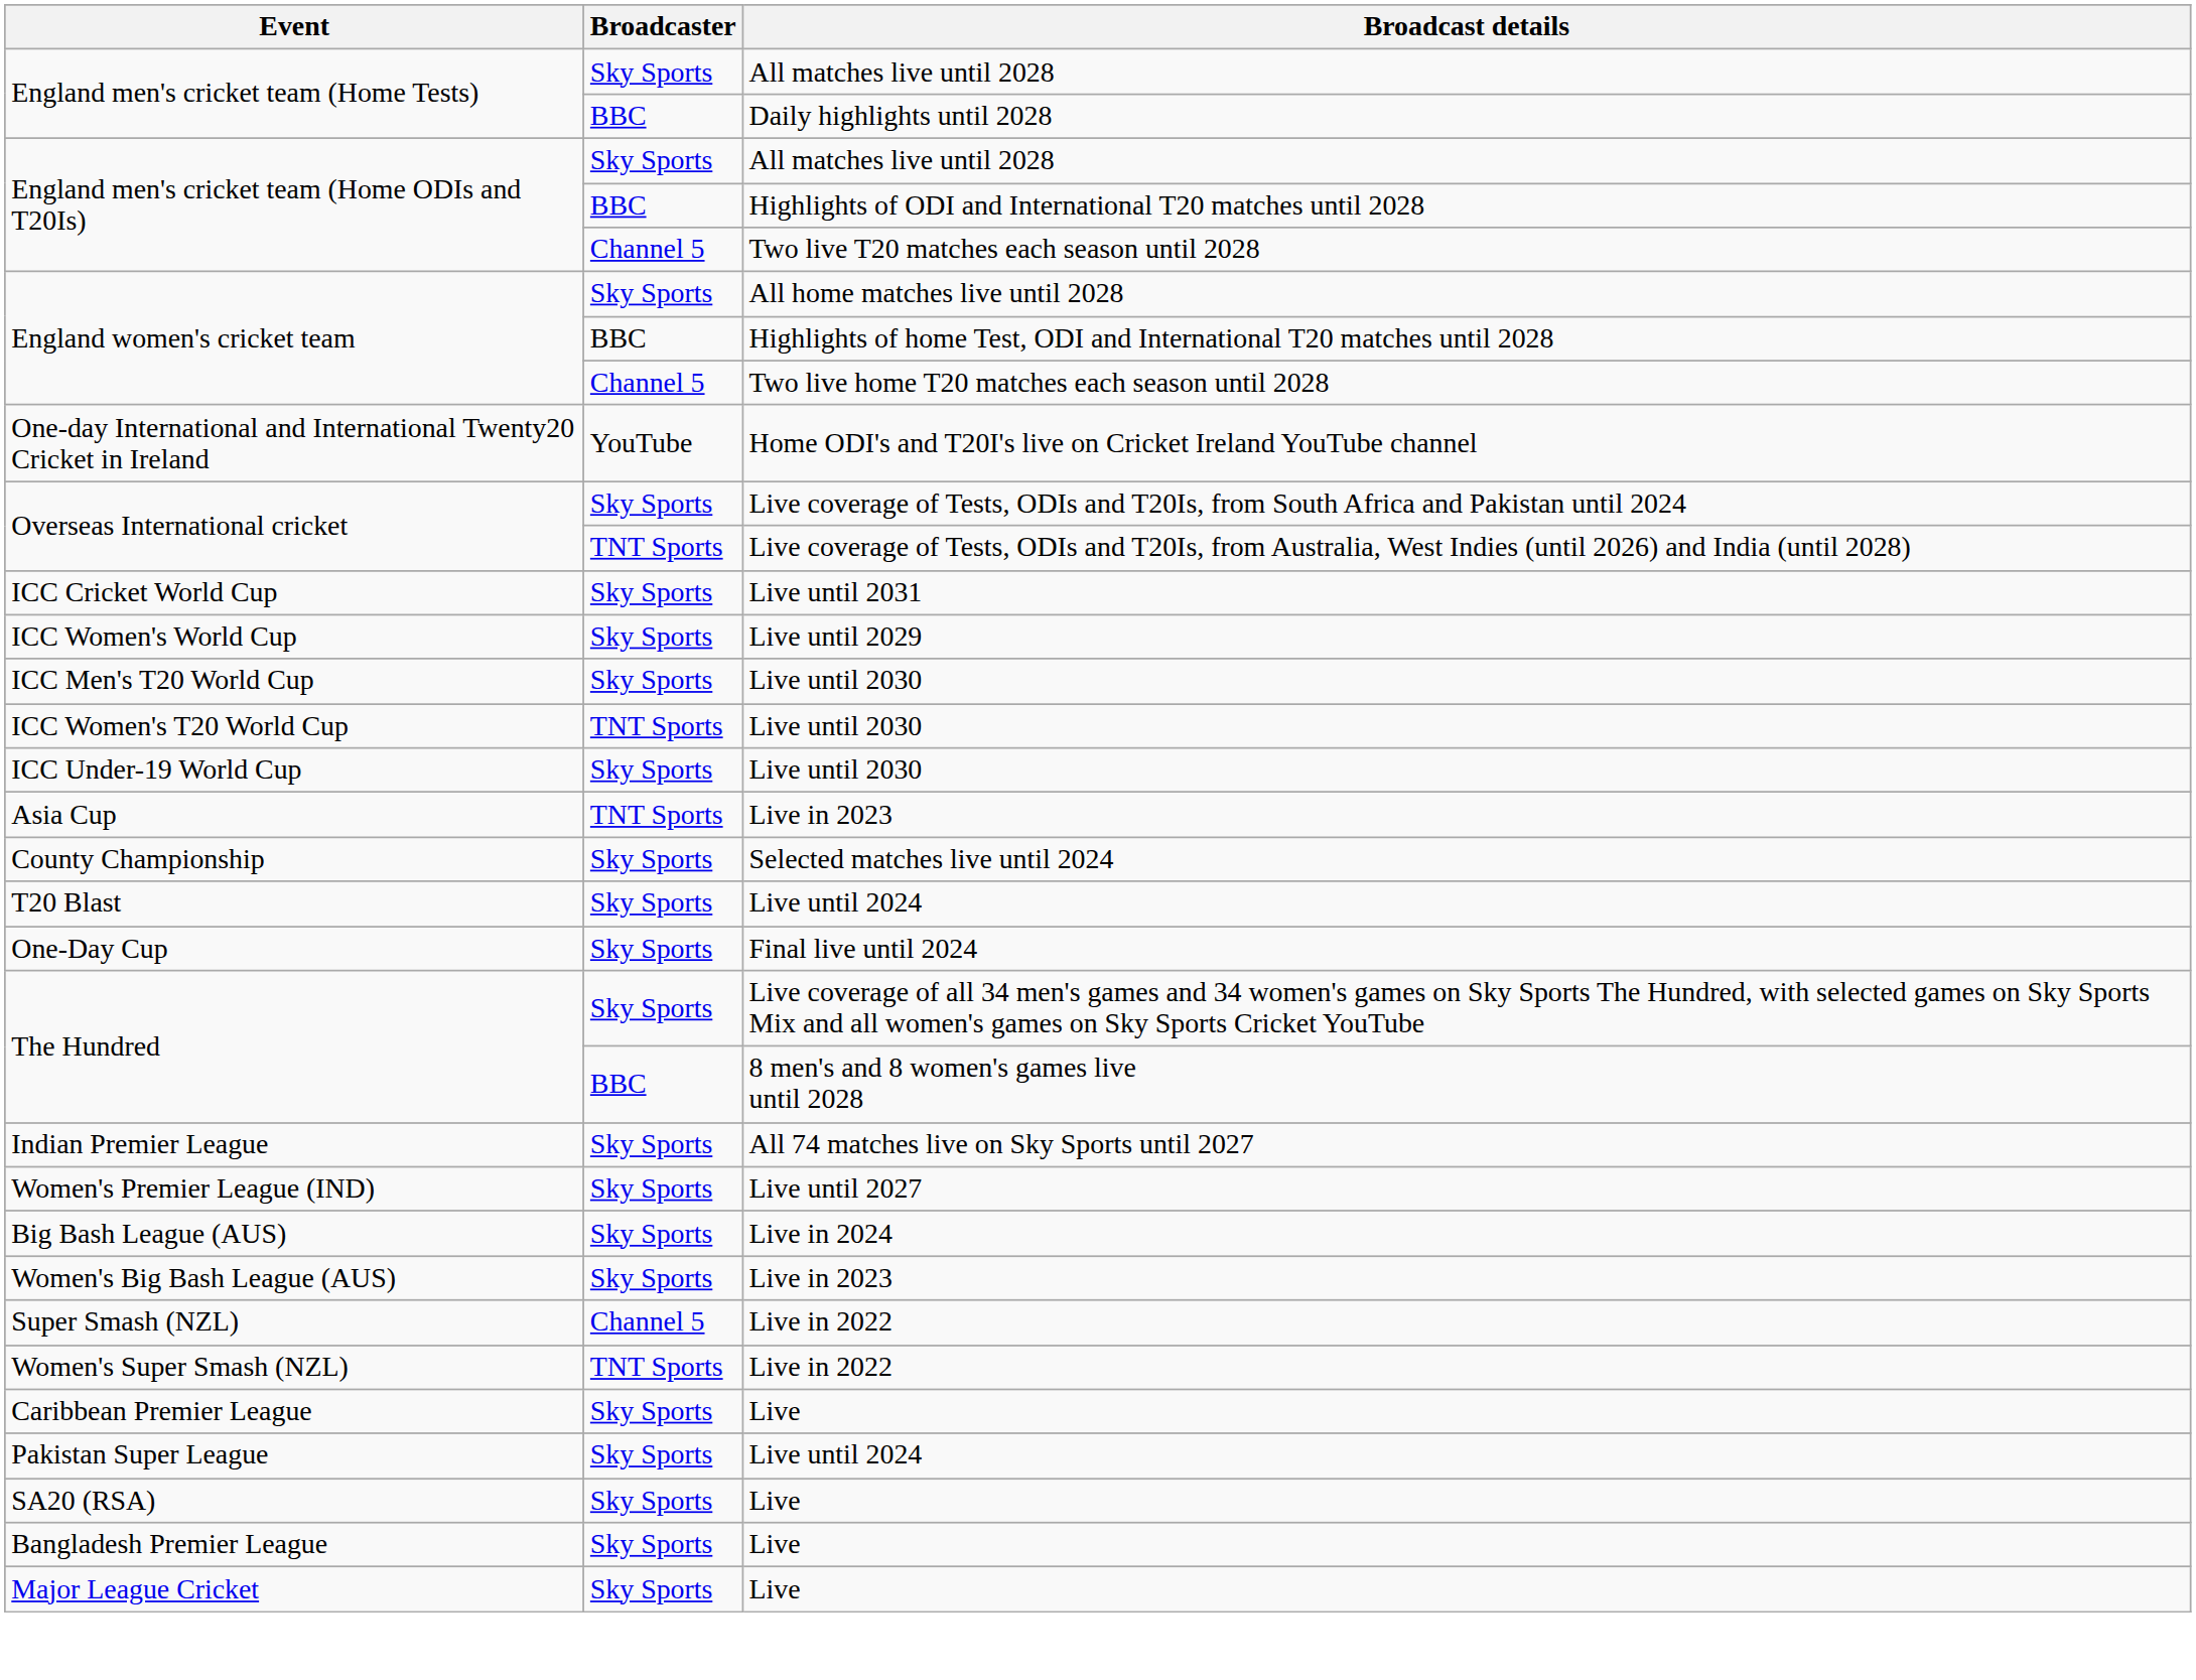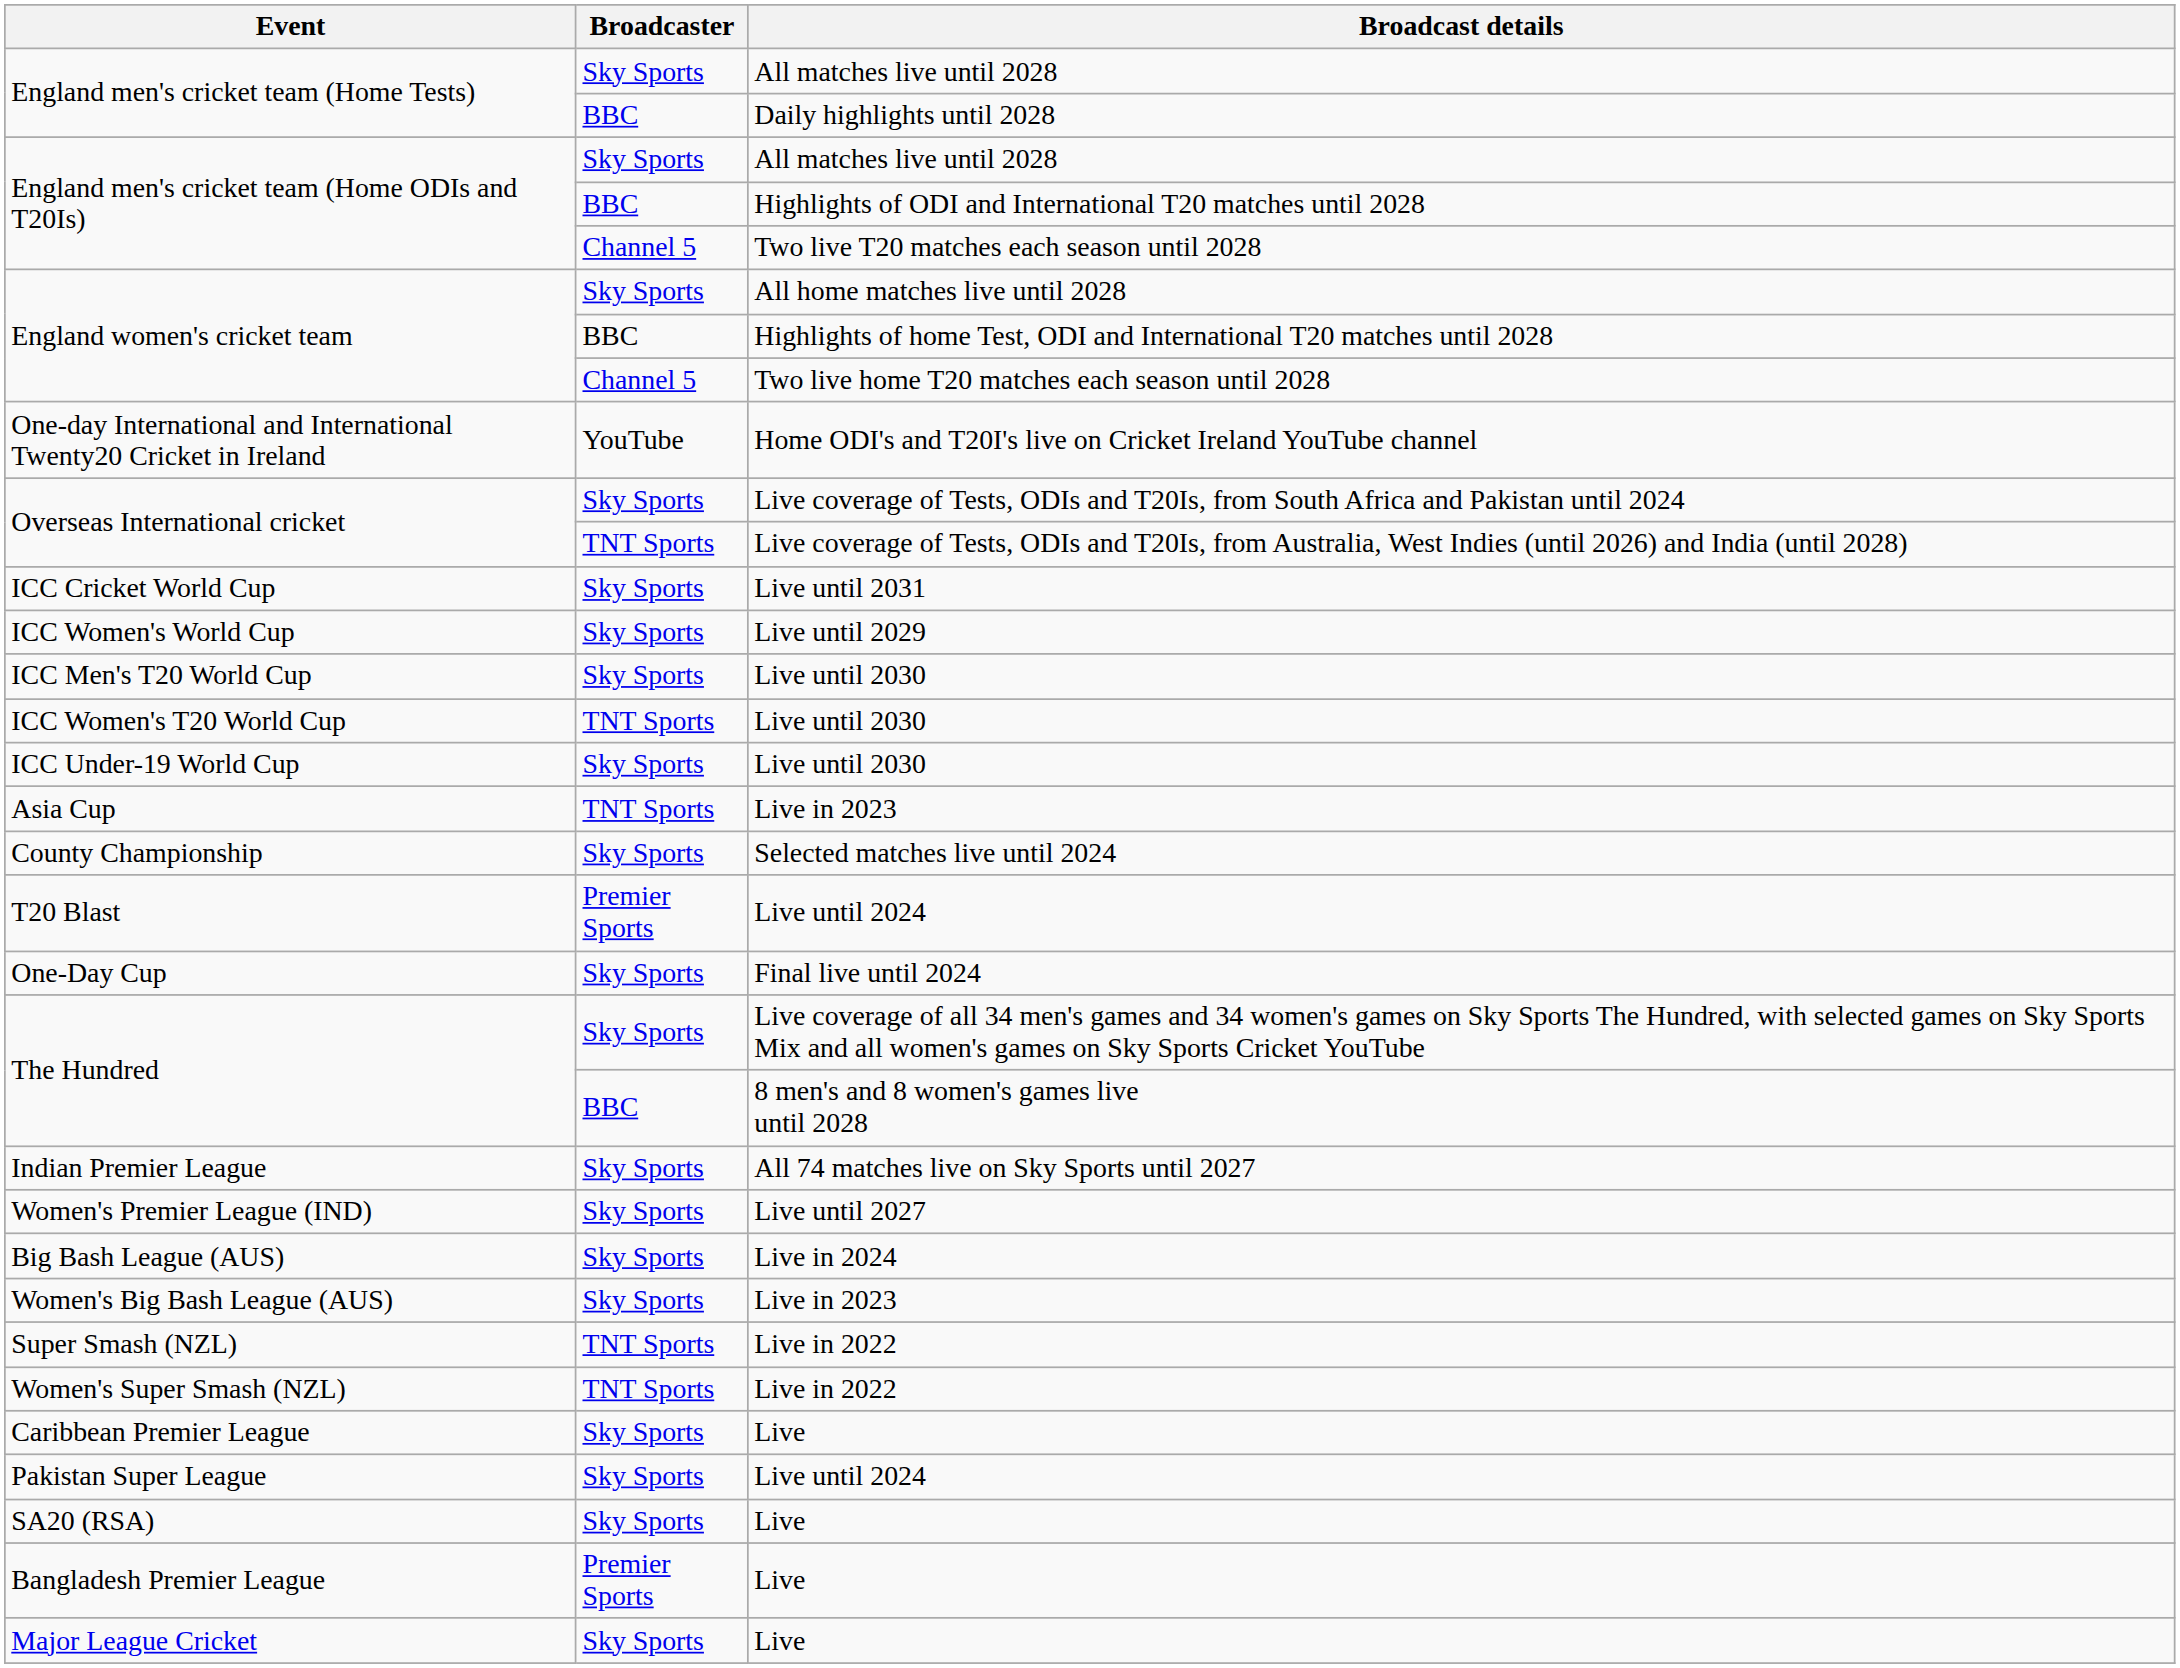 <table class="wikitable sortable collapsible">
 <tr>
 <th>Event</th>
 <th>Broadcaster</th>
 <th>Broadcast details</th>
 </tr>
 <tr>
 <td rowspan=2>England men's cricket team (Home Tests)</td>
 <td><a href='#'>Sky Sports</a></td>
 <td>All matches live until 2028</td>
 </tr>
 <tr>
 <td><a href='#'>BBC</a></td>
 <td>Daily highlights until 2028</td>
 </tr>
 <tr>
 <td rowspan=3>England men's cricket team (Home ODIs and T20Is)</td>
 <td><a href='#'>Sky Sports</a></td>
 <td>All matches live until 2028</td>
 </tr>
 <tr>
 <td><a href='#'>BBC</a></td>
 <td>Highlights of ODI and International T20 matches until 2028</td>
 </tr>
 <tr>
 <td><a href='#'>Channel 5</a></td>
 <td>Two live T20 matches each season until 2028</td>
 </tr>
 <tr>
 <td rowspan="3">England women's cricket team</td>
 <td><a href='#'>Sky Sports</a></td>
 <td>All home matches live until 2028</td>
 </tr>
 <tr>
 <td>BBC</td>
 <td>Highlights of home Test, ODI and International T20 matches until 2028</td>
 </tr>
 <tr>
 <td><a href='#'>Channel 5</a></td>
 <td>Two live home T20 matches each season until 2028</td>
 </tr>
 <tr>
 <td>One-day International and International Twenty20 Cricket in Ireland</td>
 <td>YouTube</td>
 <td>Home ODI's and T20I's live on Cricket Ireland YouTube channel</td>
 </tr>
 <tr>
 <td rowspan="2">Overseas International cricket</td>
 <td><a href='#'>Sky Sports</a></td>
 <td>Live coverage of Tests, ODIs and T20Is, from South Africa and Pakistan until 2024</td>
 </tr>
 <tr>
 <td><a href='#'>TNT Sports</a></td>
 <td>Live coverage of Tests, ODIs and T20Is, from Australia, West Indies (until 2026) and India (until 2028)</td>
 </tr>
 <tr>
 <td>ICC Cricket World Cup</td>
 <td><a href='#'>Sky Sports</a></td>
 <td>Live until 2031</td>
 </tr>
 <tr>
 <td>ICC Women's World Cup</td>
 <td><a href='#'>Sky Sports</a></td>
 <td>Live until 2029</td>
 </tr>
 <tr>
 <td>ICC Men's T20 World Cup</td>
 <td><a href='#'>Sky Sports</a></td>
 <td>Live until 2030</td>
 </tr>
 <tr>
 <td>ICC Women's T20 World Cup</td>
 <td><a href='#'>TNT Sports</a></td>
 <td>Live until 2030</td>
 </tr>
 <tr>
 <td>ICC Under-19 World Cup</td>
 <td><a href='#'>Sky Sports</a></td>
 <td>Live until 2030</td>
 </tr>
 <tr>
 <td>Asia Cup</td>
 <td><a href='#'>TNT Sports</a></td>
 <td>Live in 2023</td>
 </tr>
 <tr>
 <td>County Championship</td>
 <td><a href='#'>Sky Sports</a></td>
 <td>Selected matches live until 2024</td>
 </tr>
 <tr>
 <td>T20 Blast</td>
-<td><a href='#'>Sky Sports</a></td>
+<td><a href='#'>Premier Sports</a></td>
 <td>Live until 2024</td>
 </tr>
 <tr>
 <td>One-Day Cup</td>
 <td><a href='#'>Sky Sports</a></td>
 <td>Final live until 2024</td>
 </tr>
 <tr>
 <td rowspan="2">The Hundred</td>
 <td><a href='#'>Sky Sports</a></td>
 <td>Live coverage of all 34 men's games and 34 women's games on Sky Sports The Hundred, with selected games on Sky Sports Mix and all women's games on Sky Sports Cricket YouTube</td>
 </tr>
 <tr>
 <td><a href='#'>BBC</a></td>
 <td>8 men's and 8 women's games live<br>until 2028</td>
 </tr>
 <tr>
 <td>Indian Premier League</td>
 <td><a href='#'>Sky Sports</a></td>
 <td>All 74 matches live on Sky Sports until 2027</td>
 </tr>
 <tr>
 <td>Women's Premier League (IND)</td>
 <td><a href='#'>Sky Sports</a></td>
 <td>Live until 2027</td>
 </tr>
 <tr>
 <td>Big Bash League (AUS)</td>
 <td><a href='#'>Sky Sports</a></td>
 <td>Live in 2024</td>
 </tr>
 <tr>
 <td>Women's Big Bash League (AUS)</td>
 <td><a href='#'>Sky Sports</a></td>
 <td>Live in 2023</td>
 </tr>
 <tr>
 <td>Super Smash (NZL)</td>
-<td><a href='#'>Channel 5</a></td>
+<td><a href='#'>TNT Sports</a></td>
 <td>Live in 2022</td>
 </tr>
 <tr>
 <td>Women's Super Smash (NZL)</td>
 <td><a href='#'>TNT Sports</a></td>
 <td>Live in 2022</td>
 </tr>
 <tr>
 <td>Caribbean Premier League</td>
 <td><a href='#'>Sky Sports</a></td>
 <td>Live</td>
 </tr>
 <tr>
 <td>Pakistan Super League</td>
 <td><a href='#'>Sky Sports</a></td>
 <td>Live until 2024</td>
 </tr>
 <tr>
 <td>SA20 (RSA)</td>
 <td><a href='#'>Sky Sports</a></td>
 <td>Live</td>
 </tr>
 <tr>
 <td>Bangladesh Premier League</td>
-<td><a href='#'>Sky Sports</a></td>
+<td><a href='#'>Premier Sports</a></td>
 <td>Live</td>
 </tr>
 <tr>
 <td><a href='#'>Major League Cricket</a></td>
 <td><a href='#'>Sky Sports</a></td>
 <td>Live</td>
 </tr>
 </table>
